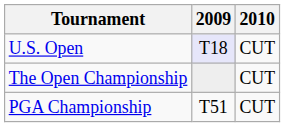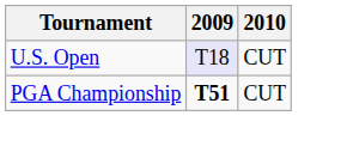 <table class="wikitable" style="font-size:95%;text-align:center;">
 <tr>
 <th>Tournament</th>
 <th>2009</th>
 <th>2010</th>
 </tr>
 <tr>
 <td align=left><a href='#'>U.S. Open</a></td>
 <td style="background: lavender;">T18</td>
 <td>CUT</td>
 </tr>
 <tr>
-<td align=left><a href='#'>The Open Championship</a></td>
-<td style="background:#eeeeee;"></td>
-<td>CUT</td>
-</tr>
-<tr>
 <td align=left><a href='#'>PGA Championship</a></td>
-<td>T51</td>
+<td><strong>T51</strong></td>
 <td>CUT</td>
 </tr>
 </table>
